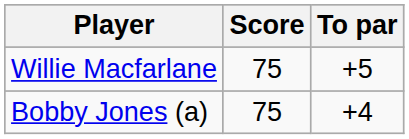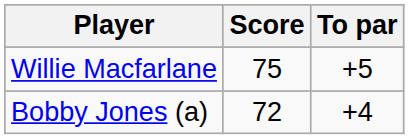 <table class="wikitable">
 <tr>
 <th>Player</th>
 <th>Score</th>
 <th>To par</th>
 </tr>
 <tr>
 <td> <a href='#'>Willie Macfarlane</a></td>
 <td align=center>75</td>
 <td align=center>+5</td>
 </tr>
 <tr>
 <td> <a href='#'>Bobby Jones</a> (a)</td>
-<td align=center>75</td>
+<td align=center>72</td>
 <td align=center>+4</td>
 </tr>
 </table>
